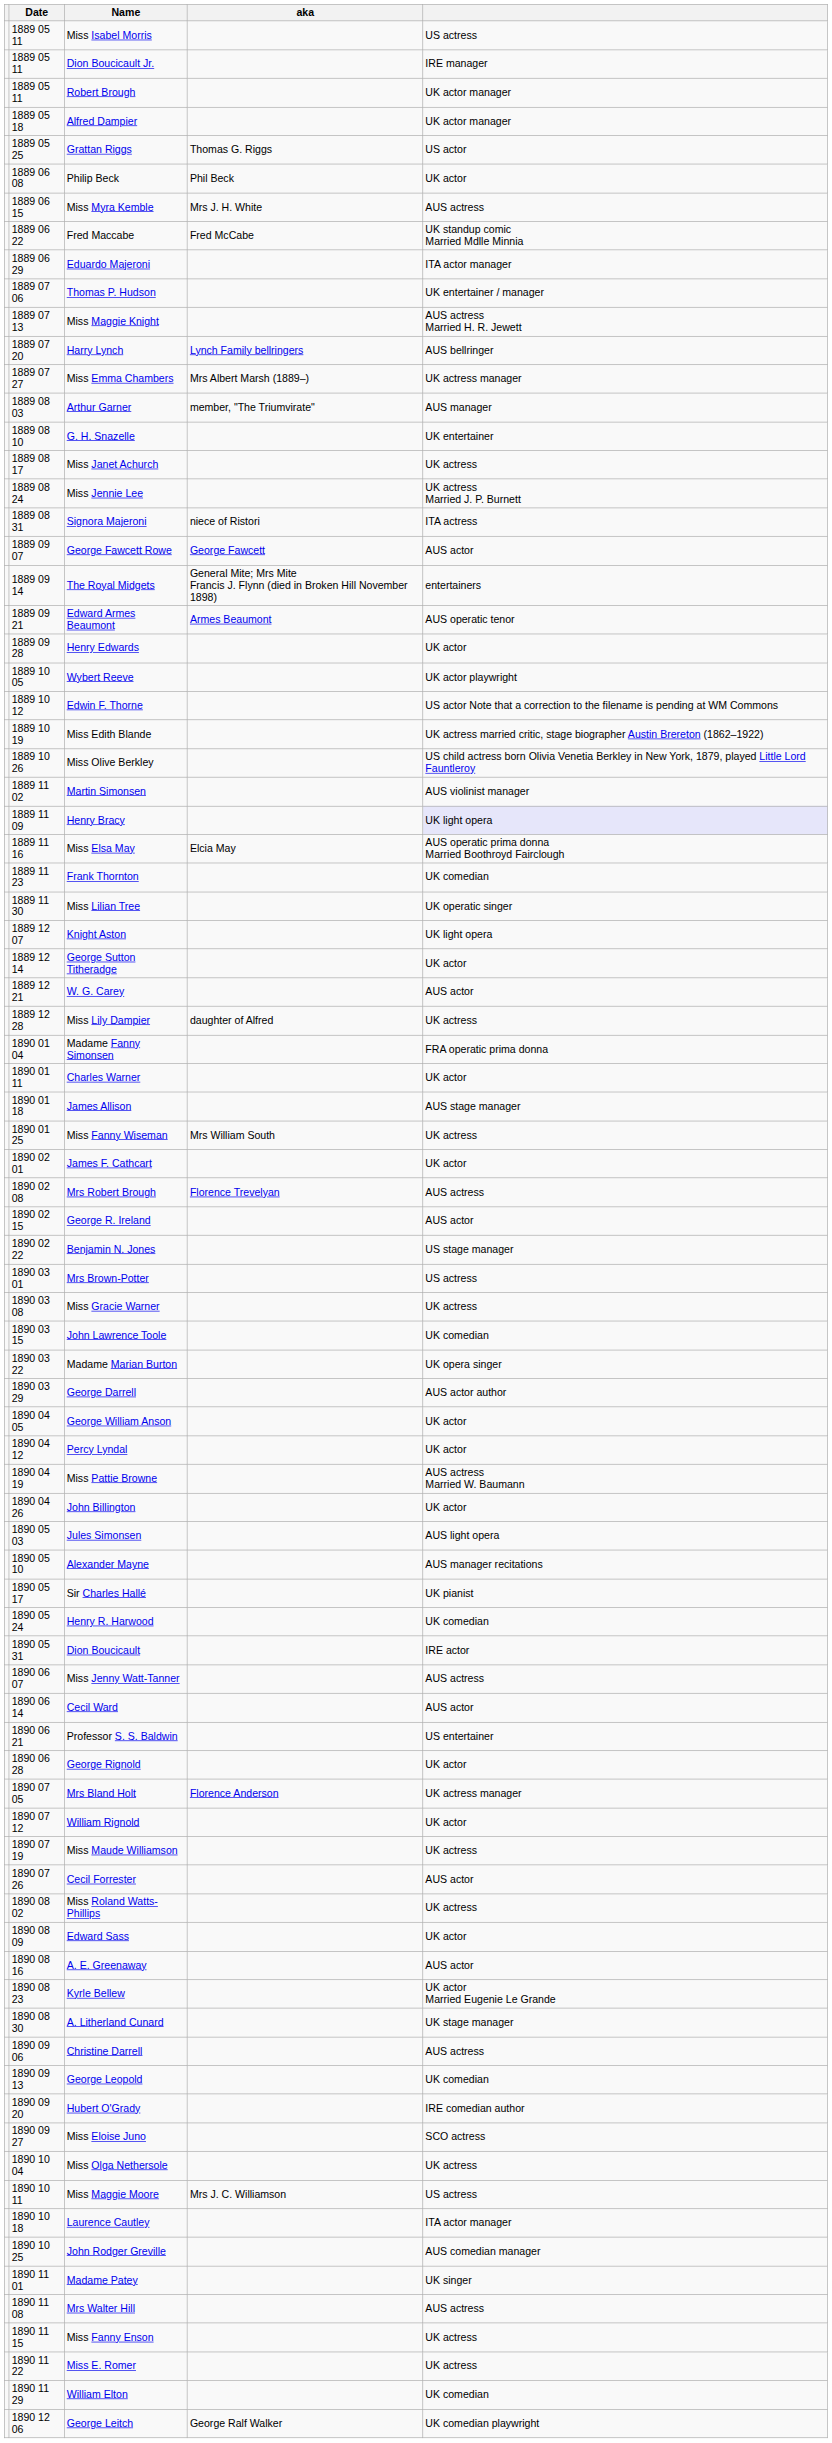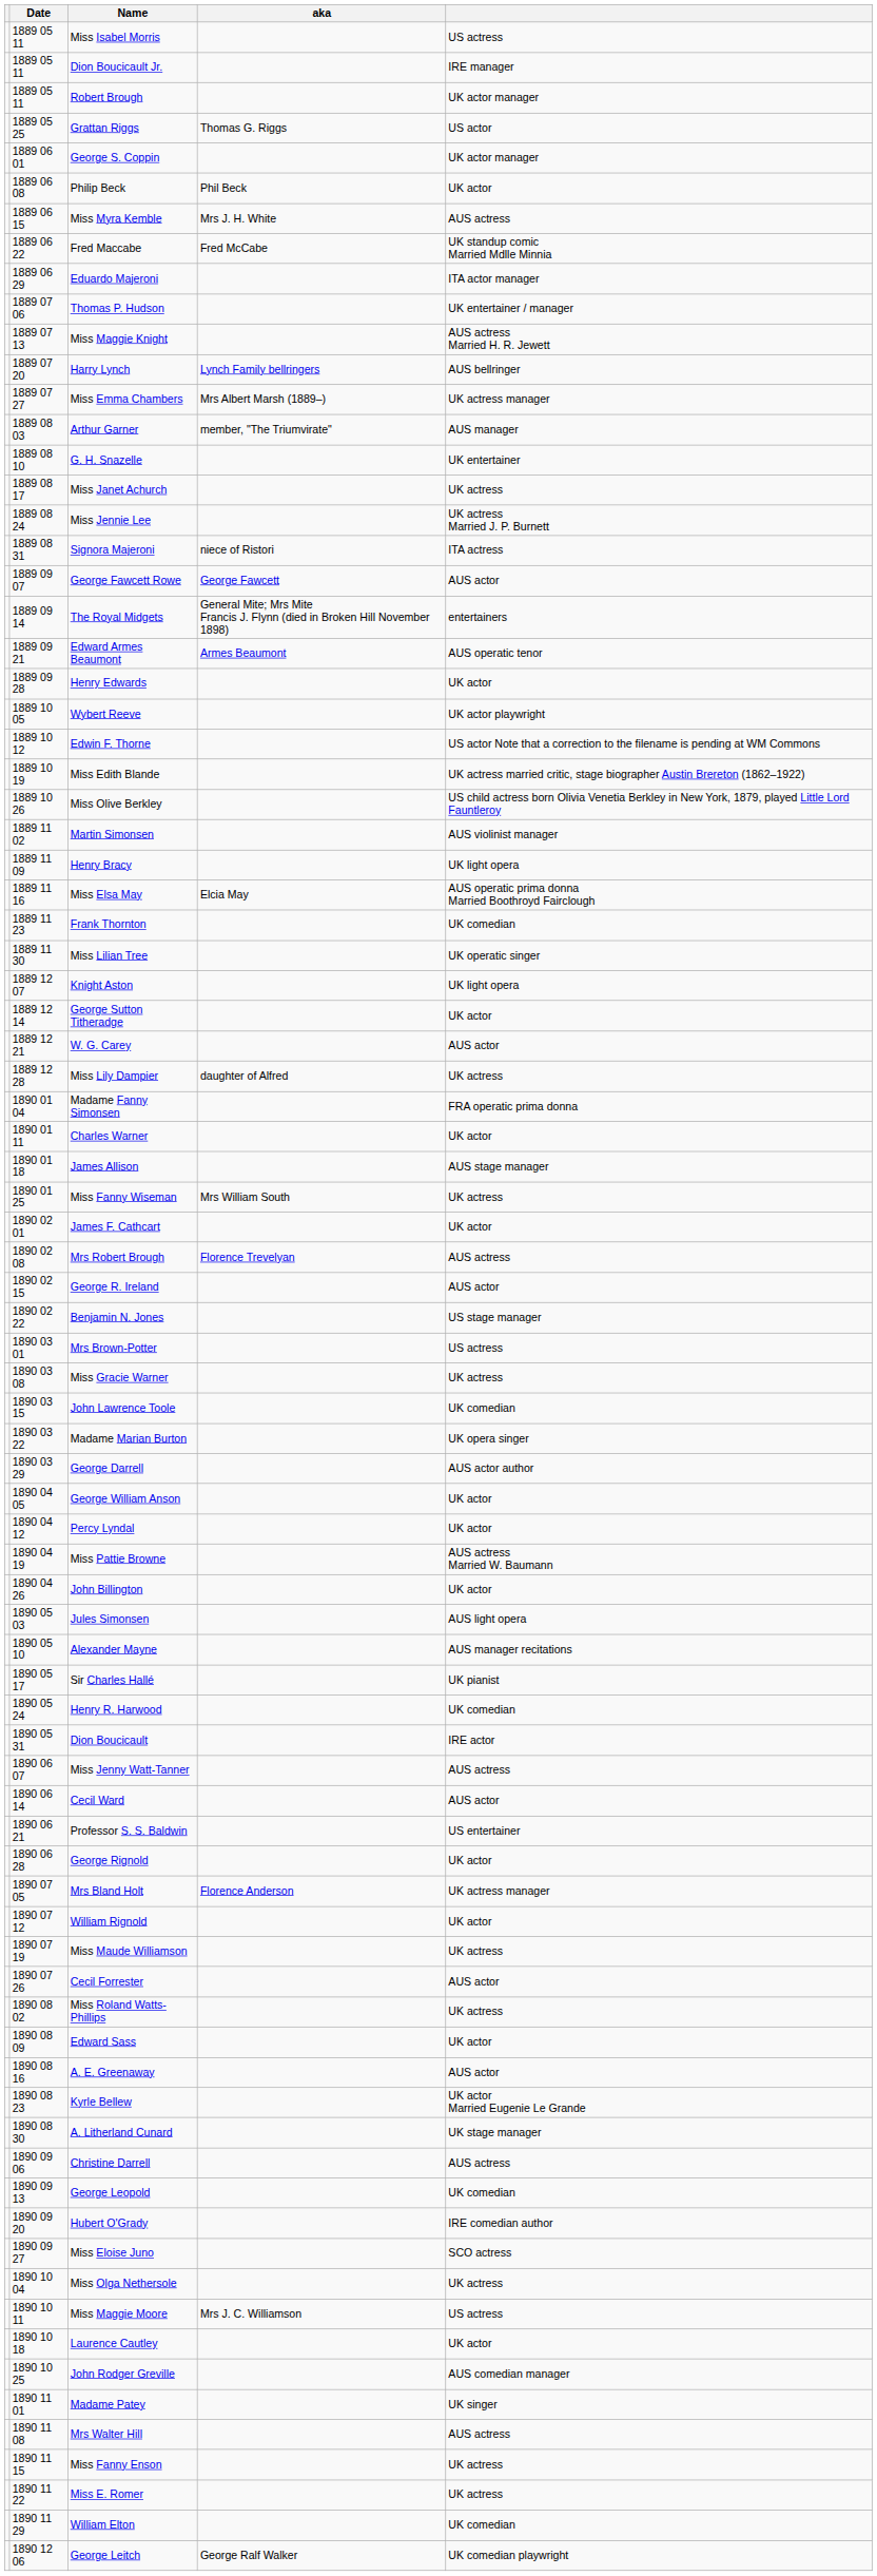 <table class="wikitable">
 <tr>
 <th></th>
 <th>Date</th>
 <th>Name</th>
 <th>aka</th>
 <th></th>
 </tr>
 <tr>
 <td></td>
 <td>1889 05 11</td>
 <td>Miss <a href='#'>Isabel Morris</a></td>
 <td></td>
 <td>US actress</td>
 </tr>
 <tr>
 <td></td>
 <td>1889 05 11</td>
 <td><a href='#'>Dion Boucicault Jr.</a></td>
 <td></td>
 <td>IRE manager</td>
 </tr>
 <tr>
 <td></td>
 <td>1889 05 11</td>
 <td><a href='#'>Robert Brough</a></td>
 <td></td>
 <td>UK actor manager</td>
 </tr>
 <tr>
 <td></td>
-<td>1889 05 18</td>
-<td><a href='#'>Alfred Dampier</a></td>
-<td></td>
-<td>UK actor manager</td>
-</tr>
-<tr>
-<td></td>
 <td>1889 05 25</td>
 <td><a href='#'>Grattan Riggs</a></td>
 <td>Thomas G. Riggs</td>
 <td>US actor</td>
+</tr>
+<tr>
+<td></td>
+<td>1889 06 01</td>
+<td><a href='#'>George S. Coppin</a></td>
+<td></td>
+<td>UK actor manager</td>
 </tr>
 <tr>
 <td></td>
 <td>1889 06 08</td>
 <td>Philip Beck</td>
 <td>Phil Beck</td>
 <td>UK actor</td>
 </tr>
 <tr>
 <td></td>
 <td>1889 06 15</td>
 <td>Miss <a href='#'>Myra Kemble</a></td>
 <td>Mrs J. H. White</td>
 <td>AUS actress<br></td>
 </tr>
 <tr>
 <td></td>
 <td>1889 06 22</td>
 <td>Fred Maccabe</td>
 <td>Fred McCabe</td>
 <td>UK standup comic<br>Married Mdlle Minnia</td>
 </tr>
 <tr>
 <td></td>
 <td>1889 06 29</td>
 <td><a href='#'>Eduardo Majeroni</a></td>
 <td></td>
 <td>ITA actor manager</td>
 </tr>
 <tr>
 <td></td>
 <td>1889 07 06</td>
 <td><a href='#'>Thomas P. Hudson</a></td>
 <td></td>
 <td>UK entertainer / manager</td>
 </tr>
 <tr>
 <td></td>
 <td>1889 07 13</td>
 <td>Miss <a href='#'>Maggie Knight</a></td>
 <td></td>
 <td>AUS actress<br>Married H. R. Jewett</td>
 </tr>
 <tr>
 <td></td>
 <td>1889 07 20</td>
 <td><a href='#'>Harry Lynch</a></td>
 <td><a href='#'>Lynch Family bellringers</a></td>
 <td>AUS bellringer</td>
 </tr>
 <tr>
 <td></td>
 <td>1889 07 27</td>
 <td>Miss <a href='#'>Emma Chambers</a></td>
 <td>Mrs Albert Marsh (1889–)</td>
 <td>UK actress manager</td>
 </tr>
 <tr>
 <td></td>
 <td>1889 08 03</td>
 <td><a href='#'>Arthur Garner</a></td>
 <td>member, "The Triumvirate"</td>
 <td>AUS manager</td>
 </tr>
 <tr>
 <td></td>
 <td>1889 08 10</td>
 <td><a href='#'>G. H. Snazelle</a></td>
 <td></td>
 <td>UK entertainer</td>
 </tr>
 <tr>
 <td></td>
 <td>1889 08 17</td>
 <td>Miss <a href='#'>Janet Achurch</a></td>
 <td></td>
 <td>UK actress</td>
 </tr>
 <tr>
 <td></td>
 <td>1889 08 24</td>
 <td>Miss <a href='#'>Jennie Lee</a></td>
 <td></td>
 <td>UK actress<br>Married J. P. Burnett</td>
 </tr>
 <tr>
 <td></td>
 <td>1889 08 31</td>
 <td><a href='#'>Signora Majeroni</a></td>
 <td>niece of Ristori</td>
 <td>ITA actress</td>
 </tr>
 <tr>
 <td></td>
 <td>1889 09 07</td>
 <td><a href='#'>George Fawcett Rowe</a></td>
 <td><a href='#'>George Fawcett</a></td>
 <td>AUS actor</td>
 </tr>
 <tr>
 <td></td>
 <td>1889 09 14</td>
 <td><a href='#'>The Royal Midgets</a></td>
 <td>General Mite; Mrs Mite<br>Francis J. Flynn (died in Broken Hill November 1898)</td>
 <td>entertainers</td>
 </tr>
 <tr>
 <td></td>
 <td>1889 09 21</td>
 <td><a href='#'>Edward Armes Beaumont</a></td>
 <td><a href='#'>Armes Beaumont</a></td>
 <td>AUS operatic tenor</td>
 </tr>
 <tr>
 <td></td>
 <td>1889 09 28</td>
 <td><a href='#'>Henry Edwards</a></td>
 <td></td>
 <td>UK actor</td>
 </tr>
 <tr>
 <td></td>
 <td>1889 10 05</td>
 <td><a href='#'>Wybert Reeve</a></td>
 <td></td>
 <td>UK actor playwright</td>
 </tr>
 <tr>
 <td></td>
 <td>1889 10 12</td>
 <td><a href='#'>Edwin F. Thorne</a></td>
 <td></td>
 <td>US actor Note that a correction to the filename is pending at WM Commons</td>
 </tr>
 <tr>
 <td></td>
 <td>1889 10 19</td>
 <td>Miss Edith Blande</td>
 <td></td>
 <td>UK actress married critic, stage biographer <a href='#'>Austin Brereton</a> (1862–1922)</td>
 </tr>
 <tr>
 <td></td>
 <td>1889 10 26</td>
 <td>Miss Olive Berkley</td>
 <td></td>
 <td>US child actress born Olivia Venetia Berkley in New York, 1879, played <a href='#'>Little Lord Fauntleroy</a></td>
 </tr>
 <tr>
 <td></td>
 <td>1889 11 02</td>
 <td><a href='#'>Martin Simonsen</a></td>
 <td></td>
 <td>AUS violinist manager</td>
 </tr>
 <tr>
 <td></td>
 <td>1889 11 09</td>
 <td><a href='#'>Henry Bracy</a></td>
 <td></td>
-<td style="background: lavender;">UK light opera</td>
+<td>UK light opera</td>
 </tr>
 <tr>
 <td></td>
 <td>1889 11 16</td>
 <td>Miss <a href='#'>Elsa May</a></td>
 <td>Elcia May</td>
 <td>AUS operatic prima donna<br>Married Boothroyd Fairclough</td>
 </tr>
 <tr>
 <td></td>
 <td>1889 11 23</td>
 <td><a href='#'>Frank Thornton</a></td>
 <td></td>
 <td>UK comedian</td>
 </tr>
 <tr>
 <td></td>
 <td>1889 11 30</td>
 <td>Miss <a href='#'>Lilian Tree</a></td>
 <td></td>
 <td>UK operatic singer</td>
 </tr>
 <tr>
 <td></td>
 <td>1889 12 07</td>
 <td><a href='#'>Knight Aston</a></td>
 <td></td>
 <td>UK light opera</td>
 </tr>
 <tr>
 <td></td>
 <td>1889 12 14</td>
 <td><a href='#'>George Sutton Titheradge</a></td>
 <td></td>
 <td>UK actor</td>
 </tr>
 <tr>
 <td></td>
 <td>1889 12 21</td>
 <td><a href='#'>W. G. Carey</a></td>
 <td></td>
 <td>AUS actor</td>
 </tr>
 <tr>
 <td></td>
 <td>1889 12 28</td>
 <td>Miss <a href='#'>Lily Dampier</a></td>
 <td>daughter of Alfred</td>
 <td>UK actress</td>
 </tr>
 <tr>
 <td></td>
 <td>1890 01 04</td>
 <td>Madame <a href='#'>Fanny Simonsen</a></td>
 <td></td>
 <td>FRA operatic prima donna</td>
 </tr>
 <tr>
 <td></td>
 <td>1890 01 11</td>
 <td><a href='#'>Charles Warner</a></td>
 <td></td>
 <td>UK actor</td>
 </tr>
 <tr>
 <td></td>
 <td>1890 01 18</td>
 <td><a href='#'>James Allison</a></td>
 <td></td>
 <td>AUS stage manager</td>
 </tr>
 <tr>
 <td></td>
 <td>1890 01 25</td>
 <td>Miss <a href='#'>Fanny Wiseman</a></td>
 <td>Mrs William South</td>
 <td>UK actress</td>
 </tr>
 <tr>
 <td></td>
 <td>1890 02 01</td>
 <td><a href='#'>James F. Cathcart</a></td>
 <td></td>
 <td>UK actor</td>
 </tr>
 <tr>
 <td></td>
 <td>1890 02 08</td>
 <td><a href='#'>Mrs Robert Brough</a></td>
 <td><a href='#'>Florence Trevelyan</a></td>
 <td>AUS actress</td>
 </tr>
 <tr>
 <td></td>
 <td>1890 02 15</td>
 <td><a href='#'>George R. Ireland</a></td>
 <td></td>
 <td>AUS actor</td>
 </tr>
 <tr>
 <td></td>
 <td>1890 02 22</td>
 <td><a href='#'>Benjamin N. Jones</a></td>
 <td></td>
 <td>US stage manager</td>
 </tr>
 <tr>
 <td></td>
 <td>1890 03 01</td>
 <td><a href='#'>Mrs Brown-Potter</a></td>
 <td></td>
 <td>US actress</td>
 </tr>
 <tr>
 <td></td>
 <td>1890 03 08</td>
 <td>Miss <a href='#'>Gracie Warner</a></td>
 <td></td>
 <td>UK actress</td>
 </tr>
 <tr>
 <td></td>
 <td>1890 03 15</td>
 <td><a href='#'>John Lawrence Toole</a></td>
 <td></td>
 <td>UK comedian</td>
 </tr>
 <tr>
 <td></td>
 <td>1890 03 22</td>
 <td>Madame <a href='#'>Marian Burton</a></td>
 <td></td>
 <td>UK opera singer</td>
 </tr>
 <tr>
 <td></td>
 <td>1890 03 29</td>
 <td><a href='#'>George Darrell</a></td>
 <td></td>
 <td>AUS actor author</td>
 </tr>
 <tr>
 <td></td>
 <td>1890 04 05</td>
 <td><a href='#'>George William Anson</a></td>
 <td></td>
 <td>UK actor</td>
 </tr>
 <tr>
 <td></td>
 <td>1890 04 12</td>
 <td><a href='#'>Percy Lyndal</a></td>
 <td></td>
 <td>UK actor</td>
 </tr>
 <tr>
 <td></td>
 <td>1890 04 19</td>
 <td>Miss <a href='#'>Pattie Browne</a></td>
 <td></td>
 <td>AUS actress<br>Married W. Baumann</td>
 </tr>
 <tr>
 <td></td>
 <td>1890 04 26</td>
 <td><a href='#'>John Billington</a></td>
 <td></td>
 <td>UK actor</td>
 </tr>
 <tr>
 <td></td>
 <td>1890 05 03</td>
 <td><a href='#'>Jules Simonsen</a></td>
 <td></td>
 <td>AUS light opera</td>
 </tr>
 <tr>
 <td></td>
 <td>1890 05 10</td>
 <td><a href='#'>Alexander Mayne</a></td>
 <td></td>
 <td>AUS manager recitations</td>
 </tr>
 <tr>
 <td></td>
 <td>1890 05 17</td>
 <td>Sir <a href='#'>Charles Hallé</a></td>
 <td></td>
 <td>UK pianist</td>
 </tr>
 <tr>
 <td></td>
 <td>1890 05 24</td>
 <td><a href='#'>Henry R. Harwood</a></td>
 <td></td>
 <td>UK comedian</td>
 </tr>
 <tr>
 <td></td>
 <td>1890 05 31</td>
 <td><a href='#'>Dion Boucicault</a></td>
 <td></td>
 <td>IRE actor</td>
 </tr>
 <tr>
 <td></td>
 <td>1890 06 07</td>
 <td>Miss <a href='#'>Jenny Watt-Tanner</a></td>
 <td></td>
 <td>AUS actress</td>
 </tr>
 <tr>
 <td></td>
 <td>1890 06 14</td>
 <td><a href='#'>Cecil Ward</a></td>
 <td></td>
 <td>AUS actor</td>
 </tr>
 <tr>
 <td></td>
 <td>1890 06 21</td>
 <td>Professor <a href='#'>S. S. Baldwin</a></td>
 <td></td>
 <td>US entertainer</td>
 </tr>
 <tr>
 <td></td>
 <td>1890 06 28</td>
 <td><a href='#'>George Rignold</a></td>
 <td></td>
 <td>UK actor</td>
 </tr>
 <tr>
 <td></td>
 <td>1890 07 05</td>
 <td><a href='#'>Mrs Bland Holt</a></td>
 <td><a href='#'>Florence Anderson</a></td>
 <td>UK actress manager</td>
 </tr>
 <tr>
 <td></td>
 <td>1890 07 12</td>
 <td><a href='#'>William Rignold</a></td>
 <td></td>
 <td>UK actor</td>
 </tr>
 <tr>
 <td></td>
 <td>1890 07 19</td>
 <td>Miss <a href='#'>Maude Williamson</a></td>
 <td></td>
 <td>UK actress</td>
 </tr>
 <tr>
 <td></td>
 <td>1890 07 26</td>
 <td><a href='#'>Cecil Forrester</a></td>
 <td></td>
 <td>AUS actor</td>
 </tr>
 <tr>
 <td></td>
 <td>1890 08 02</td>
 <td>Miss <a href='#'>Roland Watts-Phillips</a></td>
 <td></td>
 <td>UK actress</td>
 </tr>
 <tr>
 <td></td>
 <td>1890 08 09</td>
 <td><a href='#'>Edward Sass</a></td>
 <td></td>
 <td>UK actor</td>
 </tr>
 <tr>
 <td></td>
 <td>1890 08 16</td>
 <td><a href='#'>A. E. Greenaway</a></td>
 <td></td>
 <td>AUS actor</td>
 </tr>
 <tr>
 <td></td>
 <td>1890 08 23</td>
 <td><a href='#'>Kyrle Bellew</a></td>
 <td></td>
 <td>UK actor<br>Married Eugenie Le Grande</td>
 </tr>
 <tr>
 <td></td>
 <td>1890 08 30</td>
 <td><a href='#'>A. Litherland Cunard</a></td>
 <td></td>
 <td>UK stage manager</td>
 </tr>
 <tr>
 <td></td>
 <td>1890 09 06</td>
 <td><a href='#'>Christine Darrell</a></td>
 <td></td>
 <td>AUS actress</td>
 </tr>
 <tr>
 <td></td>
 <td>1890 09 13</td>
 <td><a href='#'>George Leopold</a></td>
 <td></td>
 <td>UK comedian</td>
 </tr>
 <tr>
 <td></td>
 <td>1890 09 20</td>
 <td><a href='#'>Hubert O'Grady</a></td>
 <td></td>
 <td>IRE comedian author</td>
 </tr>
 <tr>
 <td></td>
 <td>1890 09 27</td>
 <td>Miss <a href='#'>Eloise Juno</a></td>
 <td></td>
 <td>SCO actress</td>
 </tr>
 <tr>
 <td></td>
 <td>1890 10 04</td>
 <td>Miss <a href='#'>Olga Nethersole</a></td>
 <td></td>
 <td>UK actress</td>
 </tr>
 <tr>
 <td></td>
 <td>1890 10 11</td>
 <td>Miss <a href='#'>Maggie Moore</a></td>
 <td>Mrs J. C. Williamson</td>
 <td>US actress</td>
 </tr>
 <tr>
 <td></td>
 <td>1890 10 18</td>
 <td><a href='#'>Laurence Cautley</a></td>
 <td></td>
-<td>ITA actor manager</td>
+<td>UK actor</td>
 </tr>
 <tr>
 <td></td>
 <td>1890 10 25</td>
 <td><a href='#'>John Rodger Greville</a></td>
 <td></td>
 <td>AUS comedian manager</td>
 </tr>
 <tr>
 <td></td>
 <td>1890 11 01</td>
 <td><a href='#'>Madame Patey</a></td>
 <td></td>
 <td>UK singer</td>
 </tr>
 <tr>
 <td></td>
 <td>1890 11 08</td>
 <td><a href='#'>Mrs Walter Hill</a></td>
 <td></td>
 <td>AUS actress</td>
 </tr>
 <tr>
 <td></td>
 <td>1890 11 15</td>
 <td>Miss <a href='#'>Fanny Enson</a></td>
 <td></td>
 <td>UK actress</td>
 </tr>
 <tr>
 <td></td>
 <td>1890 11 22</td>
 <td><a href='#'>Miss E. Romer</a></td>
 <td></td>
 <td>UK actress</td>
 </tr>
 <tr>
 <td></td>
 <td>1890 11 29</td>
 <td><a href='#'>William Elton</a></td>
 <td></td>
 <td>UK comedian</td>
 </tr>
 <tr>
 <td></td>
 <td>1890 12 06</td>
 <td><a href='#'>George Leitch</a></td>
 <td>George Ralf Walker</td>
 <td>UK comedian playwright</td>
 </tr>
 </table>
